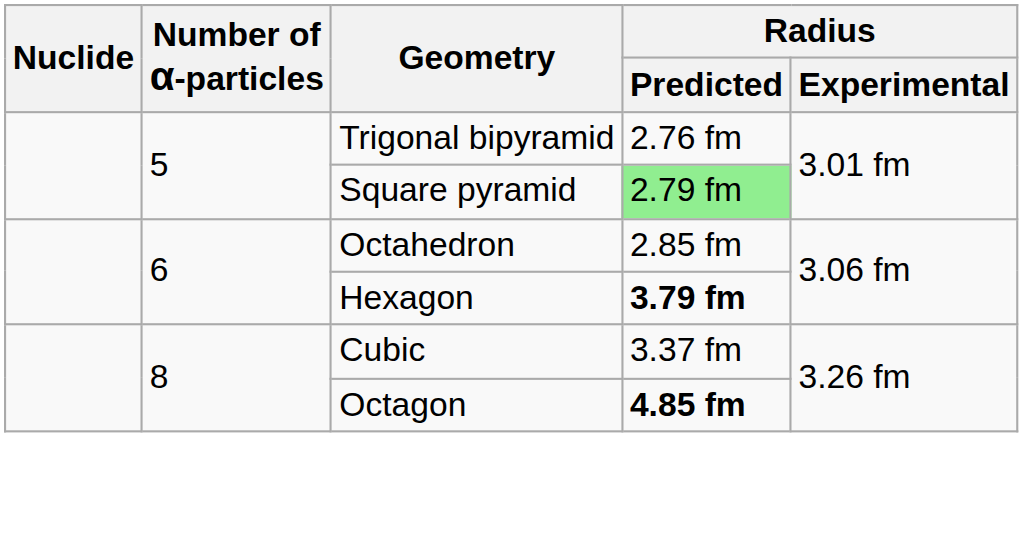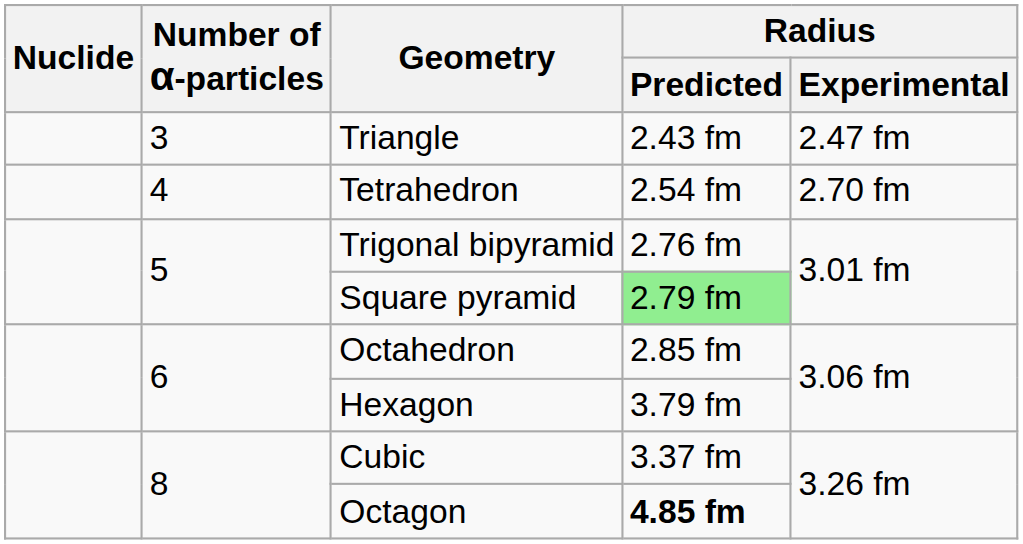 <table class="wikitable">
 <tr>
 <th rowspan=2>Nuclide</th>
 <th rowspan=2>Number of<br><big>α</big>-particles</th>
 <th rowspan=2>Geometry</th>
 <th colspan=2>Radius</th>
 </tr>
 <tr>
 <th>Predicted</th>
 <th>Experimental</th>
+</tr>
+<tr>
+<td><strong></strong></td>
+<td>3</td>
+<td>Triangle</td>
+<td>2.43 fm</td>
+<td>2.47 fm</td>
+</tr>
+<tr>
+<td></td>
+<td>4</td>
+<td>Tetrahedron</td>
+<td>2.54 fm</td>
+<td>2.70 fm</td>
 </tr>
 <tr>
 <td rowspan=2></td>
 <td rowspan=2>5</td>
 <td>Trigonal bipyramid</td>
 <td>2.76 fm</td>
 <td rowspan=2>3.01 fm</td>
 </tr>
 <tr>
 <td>Square pyramid</td>
 <td style="background: lightgreen;">2.79 fm</td>
 </tr>
 <tr>
 <td rowspan=2></td>
 <td rowspan=2>6</td>
 <td>Octahedron</td>
 <td>2.85 fm</td>
 <td rowspan=2>3.06 fm</td>
 </tr>
 <tr>
 <td>Hexagon</td>
-<td><strong>3.79 fm</strong></td>
+<td>3.79 fm</td>
 </tr>
 <tr>
 <td rowspan=2></td>
 <td rowspan=2>8</td>
 <td>Cubic</td>
 <td>3.37 fm</td>
 <td rowspan=2>3.26 fm</td>
 </tr>
 <tr>
 <td>Octagon</td>
 <td><strong>4.85 fm</strong></td>
 </tr>
 </table>
